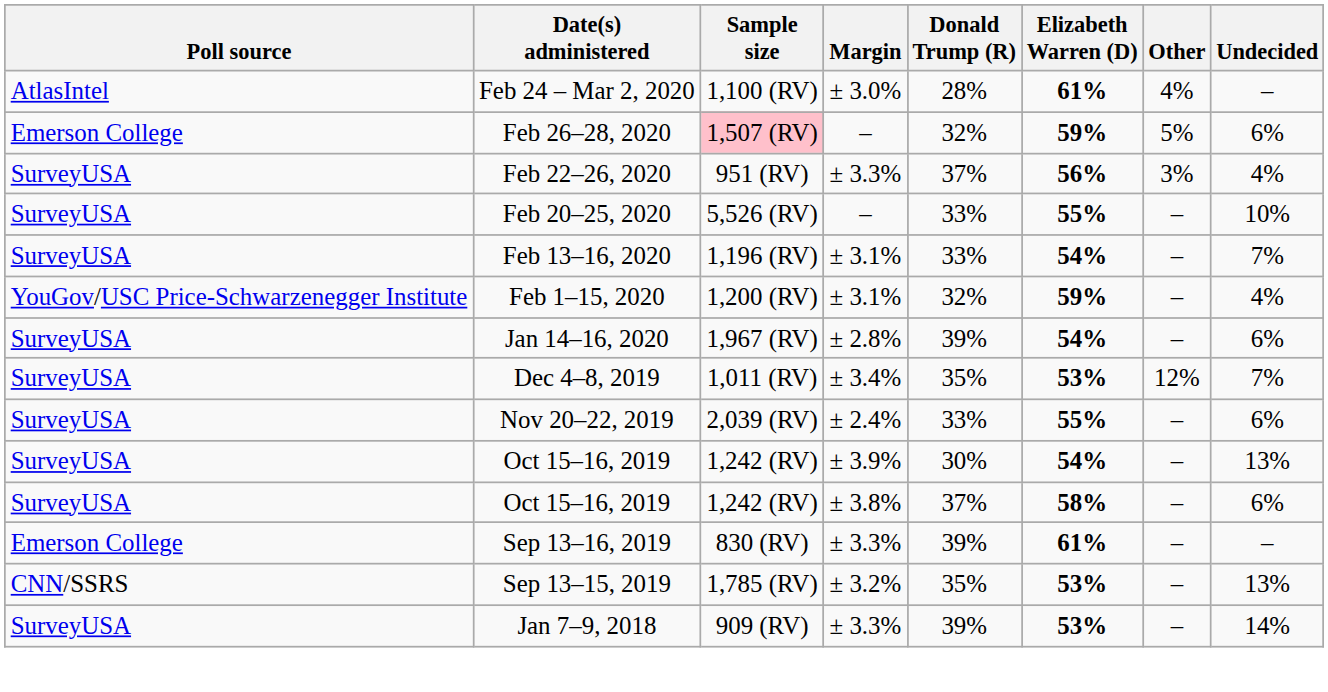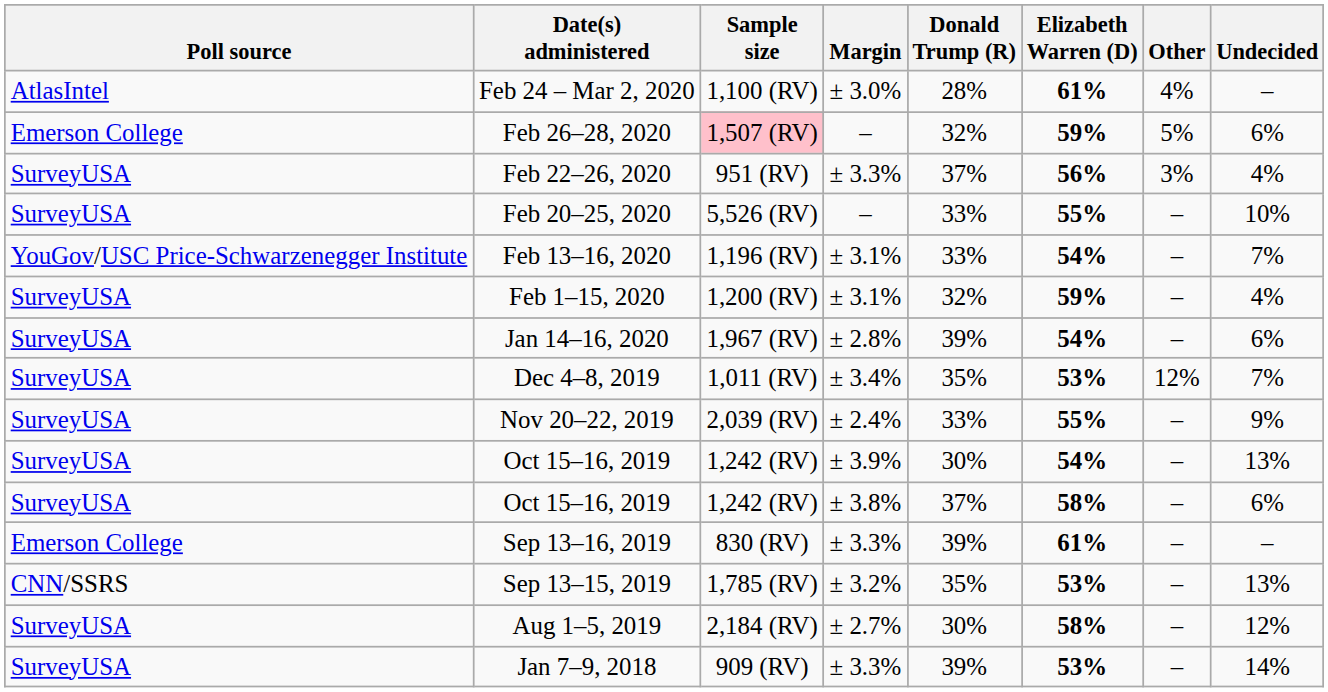 <table class="wikitable" style="font-size:90%;text-align:center;">
 <tr valign=bottom style="font-size:90%;">
 <th>Poll source</th>
 <th>Date(s)<br>administered</th>
 <th>Sample<br>size</th>
 <th>Margin<br></th>
 <th>Donald<br>Trump (R)</th>
 <th>Elizabeth<br>Warren (D)</th>
 <th>Other</th>
 <th>Undecided</th>
 </tr>
 <tr>
 <td style="text-align:left;"><a href='#'>AtlasIntel</a></td>
 <td>Feb 24 – Mar 2, 2020</td>
 <td>1,100 (RV)</td>
 <td>± 3.0%</td>
 <td>28%</td>
 <td><strong>61%</strong></td>
 <td>4%</td>
 <td>–</td>
 </tr>
 <tr>
 <td style="text-align:left;"><a href='#'>Emerson College</a></td>
 <td>Feb 26–28, 2020</td>
 <td style="background: pink;">1,507 (RV)</td>
 <td>–</td>
 <td>32%</td>
 <td><strong>59%</strong></td>
 <td>5%</td>
 <td>6%</td>
 </tr>
 <tr>
 <td style="text-align:left;"><a href='#'>SurveyUSA</a></td>
 <td>Feb 22–26, 2020</td>
 <td>951 (RV)</td>
 <td>± 3.3%</td>
 <td>37%</td>
 <td><strong>56%</strong></td>
 <td>3%</td>
 <td>4%</td>
 </tr>
 <tr>
 <td style="text-align:left;"><a href='#'>SurveyUSA</a></td>
 <td>Feb 20–25, 2020</td>
 <td>5,526 (RV)</td>
 <td>–</td>
 <td>33%</td>
 <td><strong>55%</strong></td>
 <td>–</td>
 <td>10%</td>
 </tr>
 <tr>
-<td style="text-align:left;"><a href='#'>SurveyUSA</a></td>
+<td style="text-align:left;"><a href='#'>YouGov</a>/<a href='#'>USC Price-Schwarzenegger Institute</a></td>
 <td>Feb 13–16, 2020</td>
 <td>1,196 (RV)</td>
 <td>± 3.1%</td>
 <td>33%</td>
 <td><strong>54%</strong></td>
 <td>–</td>
 <td>7%</td>
 </tr>
 <tr>
-<td style="text-align:left;"><a href='#'>YouGov</a>/<a href='#'>USC Price-Schwarzenegger Institute</a></td>
+<td style="text-align:left;"><a href='#'>SurveyUSA</a></td>
 <td>Feb 1–15, 2020</td>
 <td>1,200 (RV)</td>
 <td>± 3.1%</td>
 <td>32%</td>
 <td><strong>59%</strong></td>
 <td>–</td>
 <td>4%</td>
 </tr>
 <tr>
 <td style="text-align:left;"><a href='#'>SurveyUSA</a></td>
 <td>Jan 14–16, 2020</td>
 <td>1,967 (RV)</td>
 <td>± 2.8%</td>
 <td>39%</td>
 <td><strong>54%</strong></td>
 <td>–</td>
 <td>6%</td>
 </tr>
 <tr>
 <td style="text-align:left;"><a href='#'>SurveyUSA</a></td>
 <td>Dec 4–8, 2019</td>
 <td>1,011 (RV)</td>
 <td>± 3.4%</td>
 <td>35%</td>
 <td><strong>53%</strong></td>
 <td>12%</td>
 <td>7%</td>
 </tr>
 <tr>
 <td style="text-align:left;"><a href='#'>SurveyUSA</a></td>
 <td>Nov 20–22, 2019</td>
 <td>2,039 (RV)</td>
 <td>± 2.4%</td>
 <td>33%</td>
 <td><strong>55%</strong></td>
 <td>–</td>
-<td>6%</td>
+<td>9%</td>
 </tr>
 <tr>
 <td style="text-align:left;"><a href='#'>SurveyUSA</a></td>
 <td>Oct 15–16, 2019</td>
 <td>1,242 (RV)</td>
 <td>± 3.9%</td>
 <td>30%</td>
 <td><strong>54%</strong></td>
 <td>–</td>
 <td>13%</td>
 </tr>
 <tr>
 <td style="text-align:left;"><a href='#'>SurveyUSA</a></td>
 <td>Oct 15–16, 2019</td>
 <td>1,242 (RV)</td>
 <td>± 3.8%</td>
 <td>37%</td>
 <td><strong>58%</strong></td>
 <td>–</td>
 <td>6%</td>
 </tr>
 <tr>
 <td style="text-align:left;"><a href='#'>Emerson College</a></td>
 <td>Sep 13–16, 2019</td>
 <td>830 (RV)</td>
 <td>± 3.3%</td>
 <td>39%</td>
 <td><strong>61%</strong></td>
 <td>–</td>
 <td>–</td>
 </tr>
 <tr>
 <td style="text-align:left;"><a href='#'>CNN</a>/SSRS</td>
 <td>Sep 13–15, 2019</td>
 <td>1,785 (RV)</td>
 <td>± 3.2%</td>
 <td>35%</td>
 <td><strong>53%</strong></td>
 <td>–</td>
 <td>13%</td>
 </tr>
 <tr>
 <td style="text-align:left;"><a href='#'>SurveyUSA</a></td>
+<td>Aug 1–5, 2019</td>
+<td>2,184 (RV)</td>
+<td>± 2.7%</td>
+<td>30%</td>
+<td><strong>58%</strong></td>
+<td>–</td>
+<td>12%</td>
+</tr>
+<tr>
+<td style="text-align:left;"><a href='#'>SurveyUSA</a></td>
 <td>Jan 7–9, 2018</td>
 <td>909 (RV)</td>
 <td>± 3.3%</td>
 <td>39%</td>
 <td><strong>53%</strong></td>
 <td>–</td>
 <td>14%</td>
 </tr>
 </table>
